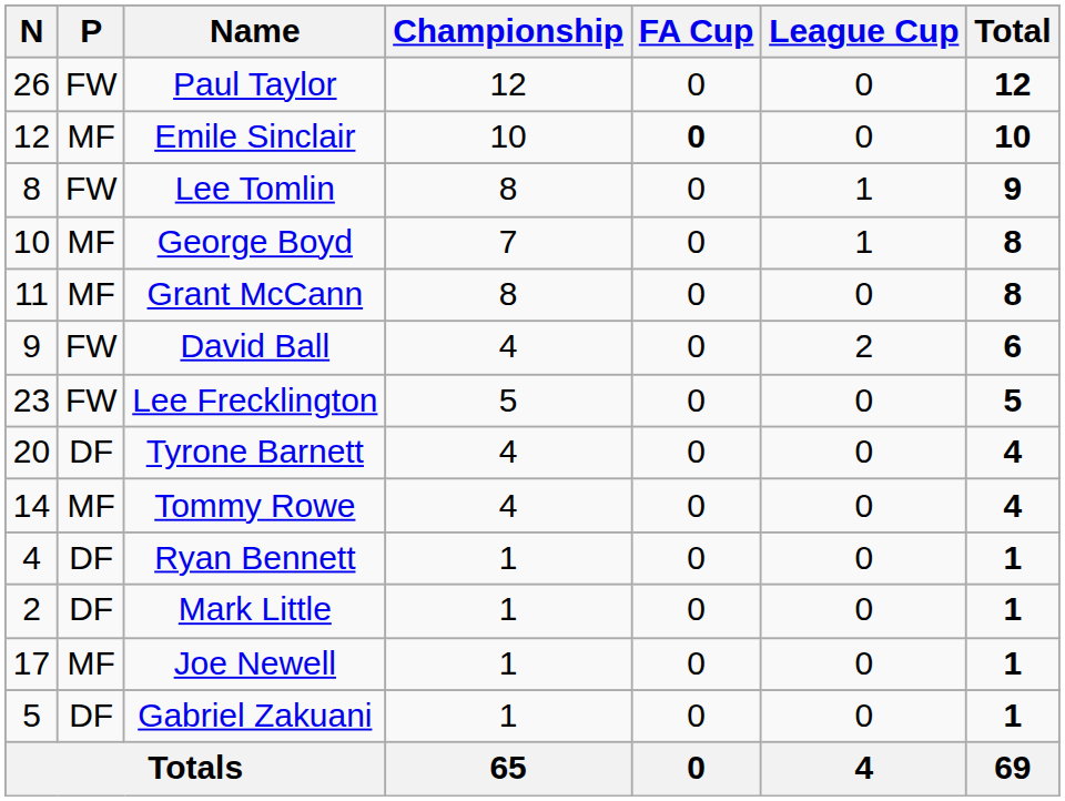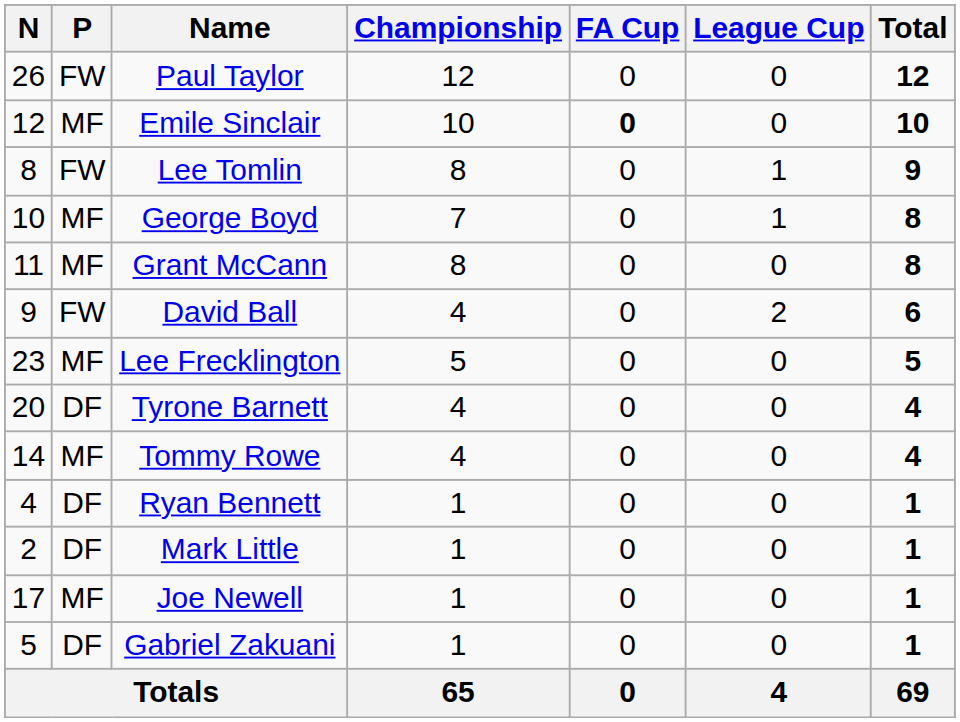 <table class="wikitable" style="text-align: center">
 <tr>
 <th>N</th>
 <th>P</th>
 <th>Name</th>
 <th><a href='#'>Championship</a></th>
 <th><a href='#'>FA Cup</a></th>
 <th><a href='#'>League Cup</a></th>
 <th>Total</th>
 </tr>
 <tr>
 <td>26</td>
 <td>FW</td>
 <td><a href='#'>Paul Taylor</a></td>
 <td>12</td>
 <td>0</td>
 <td>0</td>
 <td><strong>12</strong></td>
 </tr>
 <tr>
 <td>12</td>
 <td>MF</td>
 <td><a href='#'>Emile Sinclair</a></td>
 <td>10</td>
 <td><strong>0</strong></td>
 <td>0</td>
 <td><strong>10</strong></td>
 </tr>
 <tr>
 <td>8</td>
 <td>FW</td>
 <td><a href='#'>Lee Tomlin</a></td>
 <td>8</td>
 <td>0</td>
 <td>1</td>
 <td><strong>9</strong></td>
 </tr>
 <tr>
 <td>10</td>
 <td>MF</td>
 <td><a href='#'>George Boyd</a></td>
 <td>7</td>
 <td>0</td>
 <td>1</td>
 <td><strong>8</strong></td>
 </tr>
 <tr>
 <td>11</td>
 <td>MF</td>
 <td><a href='#'>Grant McCann</a></td>
 <td>8</td>
 <td>0</td>
 <td>0</td>
 <td><strong>8</strong></td>
 </tr>
 <tr>
 <td>9</td>
 <td>FW</td>
 <td><a href='#'>David Ball</a></td>
 <td>4</td>
 <td>0</td>
 <td>2</td>
 <td><strong>6</strong></td>
 </tr>
 <tr>
 <td>23</td>
-<td>FW</td>
+<td>MF</td>
 <td><a href='#'>Lee Frecklington</a></td>
 <td>5</td>
 <td>0</td>
 <td>0</td>
 <td><strong>5</strong></td>
 </tr>
 <tr>
 <td>20</td>
 <td>DF</td>
 <td><a href='#'>Tyrone Barnett</a></td>
 <td>4</td>
 <td>0</td>
 <td>0</td>
 <td><strong>4</strong></td>
 </tr>
 <tr>
 <td>14</td>
 <td>MF</td>
 <td><a href='#'>Tommy Rowe</a></td>
 <td>4</td>
 <td>0</td>
 <td>0</td>
 <td><strong>4</strong></td>
 </tr>
 <tr>
 <td>4</td>
 <td>DF</td>
 <td><a href='#'>Ryan Bennett</a></td>
 <td>1</td>
 <td>0</td>
 <td>0</td>
 <td><strong>1</strong></td>
 </tr>
 <tr>
 <td>2</td>
 <td>DF</td>
 <td><a href='#'>Mark Little</a></td>
 <td>1</td>
 <td>0</td>
 <td>0</td>
 <td><strong>1</strong></td>
 </tr>
 <tr>
 <td>17</td>
 <td>MF</td>
 <td><a href='#'>Joe Newell</a></td>
 <td>1</td>
 <td>0</td>
 <td>0</td>
 <td><strong>1</strong></td>
 </tr>
 <tr>
 <td>5</td>
 <td>DF</td>
 <td><a href='#'>Gabriel Zakuani</a></td>
 <td>1</td>
 <td>0</td>
 <td>0</td>
 <td><strong>1</strong></td>
 </tr>
 <tr>
 <th colspan="3">Totals</th>
 <th>65</th>
 <th>0</th>
 <th>4</th>
 <th>69</th>
 </tr>
 </table>
